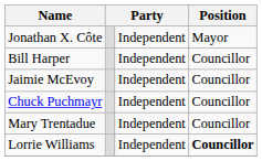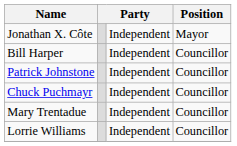 <table class="wikitable sortable">
 <tr>
 <th>Name</th>
 <th colspan="2">Party</th>
 <th>Position</th>
 </tr>
 <tr>
 <td data-sort-value="Côte, Jonathan">Jonathan X. Côte</td>
 <td style="background:gainsboro;"> </td>
 <td>Independent</td>
 <td>Mayor</td>
 </tr>
 <tr>
 <td data-sort-value="Harper, Bill">Bill Harper</td>
 <td style="background:gainsboro;"> </td>
 <td>Independent</td>
 <td>Councillor</td>
 </tr>
 <tr>
-<td data-sort-value="McEvoy, Jaimie">Jaimie McEvoy</td>
+<td data-sort-value="Johnstone, Patrick"><a href='#'>Patrick Johnstone</a></td>
 <td style="background:gainsboro;"> </td>
 <td>Independent</td>
 <td>Councillor</td>
 </tr>
 <tr>
 <td data-sort-value="Puchmayr, Chuck"><a href='#'>Chuck Puchmayr</a></td>
 <td style="background:gainsboro;"> </td>
 <td>Independent</td>
 <td>Councillor</td>
 </tr>
 <tr>
 <td data-sort-value="Trentadue, Mary">Mary Trentadue</td>
 <td style="background:gainsboro;"> </td>
 <td>Independent</td>
 <td>Councillor</td>
 </tr>
 <tr>
 <td data-sort-value="Williams, Lorrie">Lorrie Williams</td>
 <td style="background:gainsboro;"> </td>
 <td>Independent</td>
-<td><strong>Councillor</strong></td>
+<td>Councillor</td>
 </tr>
 <tr>
 </tr>
 </table>
